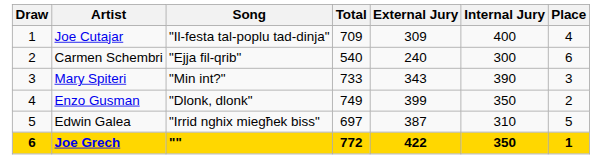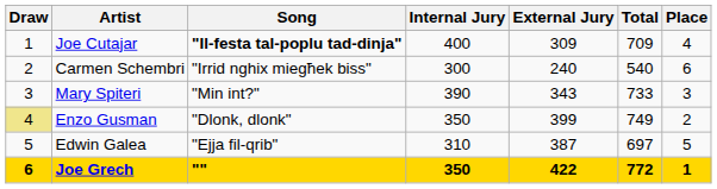 <table class="sortable wikitable" style="margin: 1em auto 1em auto; text-align:center">
 <tr>
 <th>Draw</th>
 <th>Artist</th>
 <th>Song</th>
+<th>Internal Jury</th>
+<th>External Jury</th>
 <th>Total</th>
-<th>External Jury</th>
-<th>Internal Jury</th>
 <th>Place</th>
 </tr>
 <tr>
 <td>1</td>
 <td align="left"><a href='#'>Joe Cutajar</a></td>
-<td align="left">"Il-festa tal-poplu tad-dinja"</td>
+<td align="left"><strong>"Il-festa tal-poplu tad-dinja"</strong></td>
+<td>400</td>
+<td>309</td>
 <td>709</td>
-<td>309</td>
-<td>400</td>
 <td>4</td>
 </tr>
 <tr>
 <td>2</td>
 <td align="left">Carmen Schembri</td>
-<td align="left">"Ejja fil-qrib"</td>
+<td align="left">"Irrid nghix miegħek biss"</td>
+<td>300</td>
+<td>240</td>
 <td>540</td>
-<td>240</td>
-<td>300</td>
 <td>6</td>
 </tr>
 <tr>
 <td>3</td>
 <td align="left"><a href='#'>Mary Spiteri</a></td>
 <td align="left">"Min int?"</td>
+<td>390</td>
+<td>343</td>
 <td>733</td>
-<td>343</td>
-<td>390</td>
 <td>3</td>
 </tr>
 <tr>
-<td>4</td>
+<td style="background: khaki;">4</td>
 <td align="left"><a href='#'>Enzo Gusman</a></td>
 <td align="left">"Dlonk, dlonk"</td>
+<td>350</td>
+<td>399</td>
 <td>749</td>
-<td>399</td>
-<td>350</td>
 <td>2</td>
 </tr>
 <tr>
 <td>5</td>
 <td align="left">Edwin Galea</td>
-<td align="left">"Irrid nghix miegħek biss"</td>
+<td align="left">"Ejja fil-qrib"</td>
+<td>310</td>
+<td>387</td>
 <td>697</td>
-<td>387</td>
-<td>310</td>
 <td>5</td>
 </tr>
 <tr style="font-weight:bold; background:gold;">
 <td>6</td>
 <td align="left"><a href='#'>Joe Grech</a></td>
 <td align="left">""</td>
+<td>350</td>
+<td>422</td>
 <td>772</td>
-<td>422</td>
-<td>350</td>
 <td>1</td>
 </tr>
 </table>
